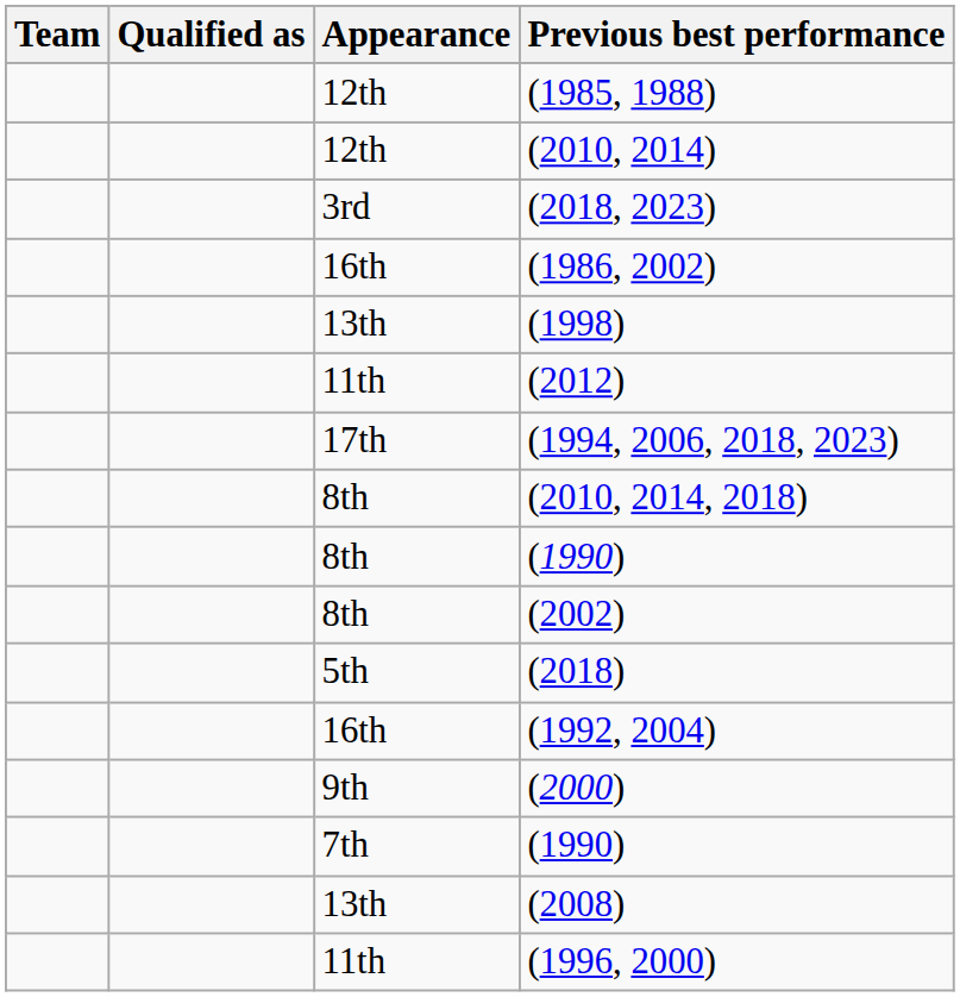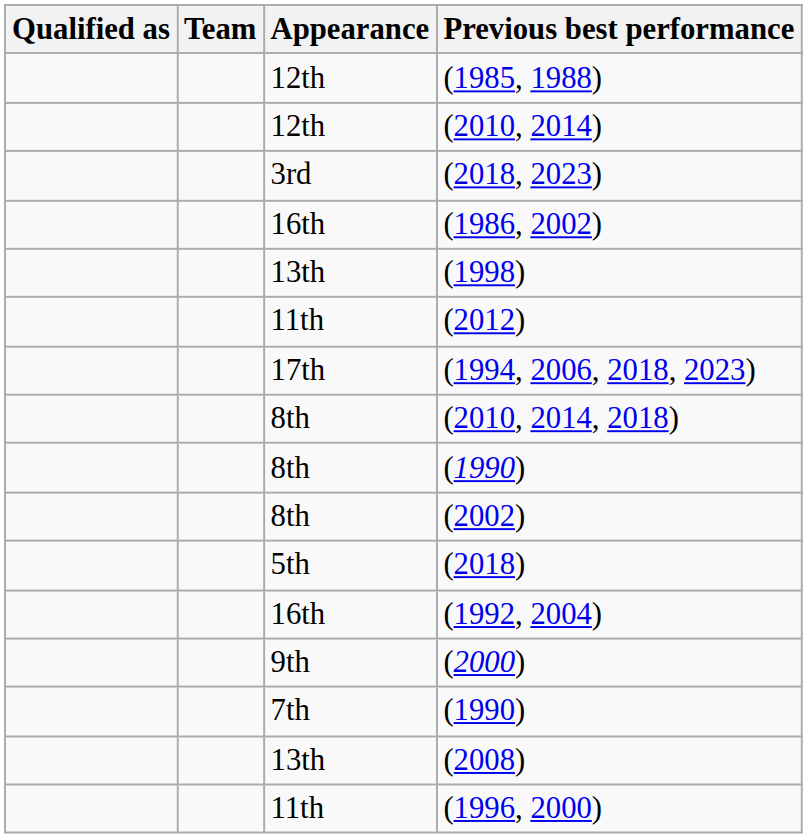 <table class="wikitable sortable">
 <tr>
+<th>Qualified as</th>
 <th>Team</th>
-<th>Qualified as</th>
 <th data-sort-type="number">Appearance</th>
 <th>Previous best performance</th>
 </tr>
 <tr>
 <td></td>
 <td></td>
 <td>12th</td>
 <td> (<a href='#'>1985</a>, <a href='#'>1988</a>)</td>
 </tr>
 <tr>
 <td></td>
 <td></td>
 <td>12th</td>
 <td> (<a href='#'>2010</a>, <a href='#'>2014</a>)</td>
 </tr>
 <tr>
 <td></td>
 <td></td>
 <td>3rd</td>
 <td> (<a href='#'>2018</a>, <a href='#'>2023</a>)</td>
 </tr>
 <tr>
 <td></td>
 <td></td>
 <td>16th</td>
 <td> (<a href='#'>1986</a>, <a href='#'>2002</a>)</td>
 </tr>
 <tr>
 <td></td>
 <td></td>
 <td>13th</td>
 <td> (<a href='#'>1998</a>)</td>
 </tr>
 <tr>
 <td></td>
 <td></td>
 <td>11th</td>
 <td> (<a href='#'>2012</a>)</td>
 </tr>
 <tr>
 <td></td>
 <td></td>
 <td>17th</td>
 <td> (<a href='#'>1994</a>, <a href='#'>2006</a>, <a href='#'>2018</a>, <a href='#'>2023</a>)</td>
 </tr>
 <tr>
 <td></td>
 <td></td>
 <td>8th</td>
 <td> (<a href='#'>2010</a>, <a href='#'>2014</a>, <a href='#'>2018</a>)</td>
 </tr>
 <tr>
 <td></td>
 <td></td>
 <td>8th</td>
 <td> (<em><a href='#'>1990</a></em>)</td>
 </tr>
 <tr>
 <td></td>
 <td></td>
 <td>8th</td>
 <td> (<a href='#'>2002</a>)</td>
 </tr>
 <tr>
 <td></td>
 <td></td>
 <td>5th</td>
 <td> (<a href='#'>2018</a>)</td>
 </tr>
 <tr>
 <td></td>
 <td></td>
 <td>16th</td>
 <td> (<a href='#'>1992</a>, <a href='#'>2004</a>)</td>
 </tr>
 <tr>
 <td></td>
 <td></td>
 <td>9th</td>
 <td> (<em><a href='#'>2000</a></em>)</td>
 </tr>
 <tr>
 <td></td>
 <td></td>
 <td>7th</td>
 <td> (<a href='#'>1990</a>)</td>
 </tr>
 <tr>
 <td></td>
 <td></td>
 <td>13th</td>
 <td> (<a href='#'>2008</a>)</td>
 </tr>
 <tr>
 <td></td>
 <td></td>
 <td>11th</td>
 <td> (<a href='#'>1996</a>, <a href='#'>2000</a>)</td>
 </tr>
 </table>
